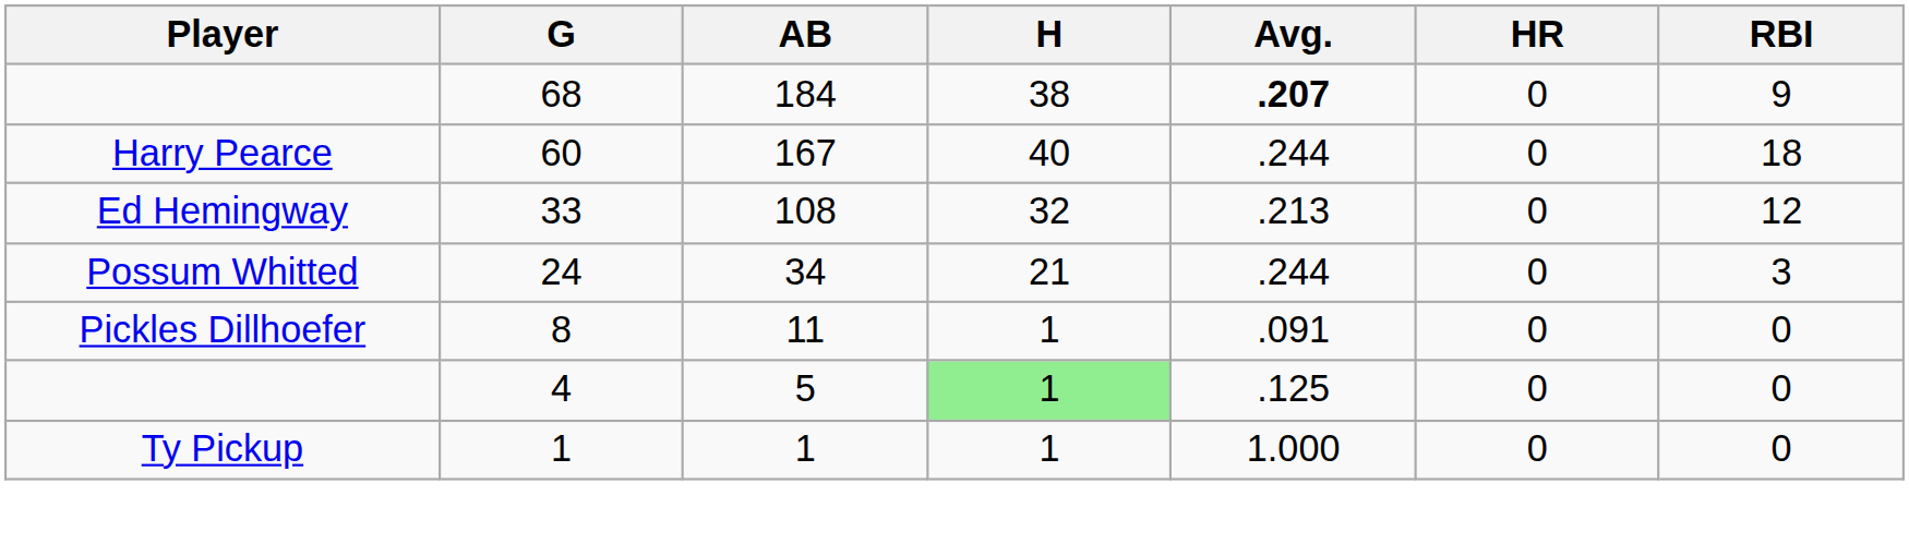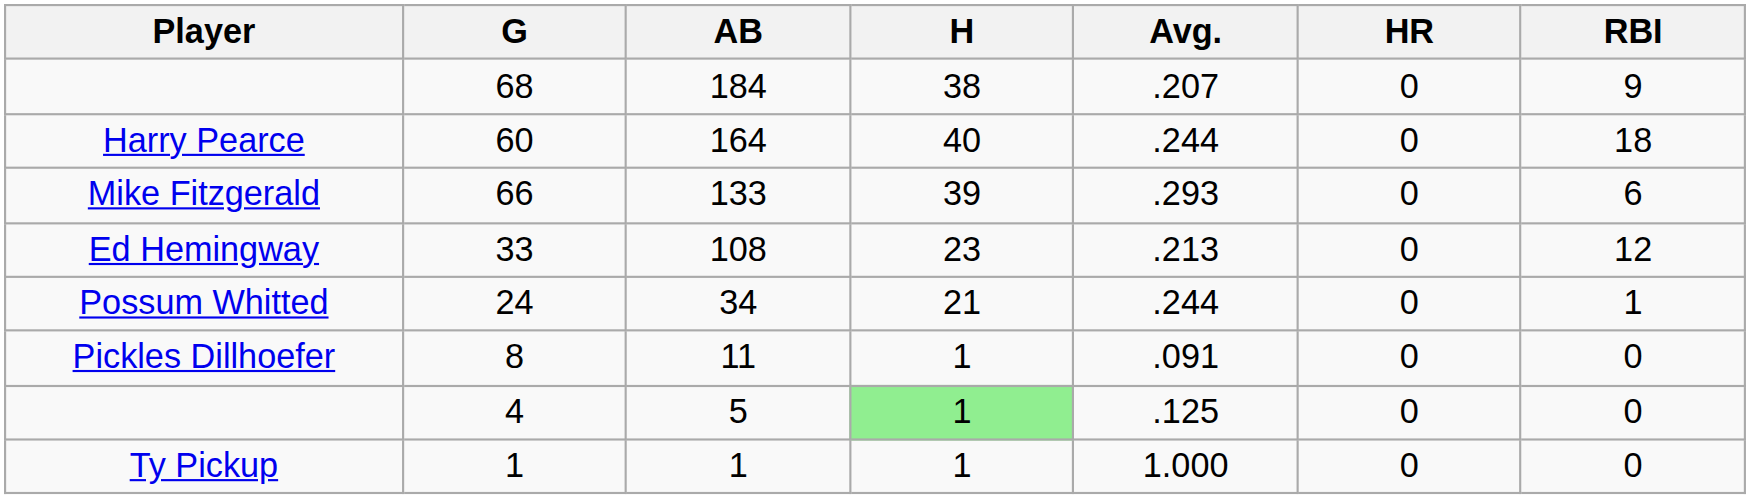 <table class="wikitable sortable">
 <tr>
 <th bgcolor="#DDDDFF" width="16%">Player</th>
 <th bgcolor="#DDDDFF" width="9%">G</th>
 <th bgcolor="#DDDDFF" width="9%">AB</th>
 <th bgcolor="#DDDDFF" width="9%">H</th>
 <th bgcolor="#DDDDFF" width="9%">Avg.</th>
 <th bgcolor="#DDDDFF" width="9%">HR</th>
 <th bgcolor="#DDDDFF" width="9%">RBI</th>
 </tr>
 <tr align="center">
 <td></td>
 <td>68</td>
 <td>184</td>
 <td>38</td>
-<td><strong>.207</strong></td>
+<td>.207</td>
 <td>0</td>
 <td>9</td>
 </tr>
 <tr align="center">
 <td><a href='#'>Harry Pearce</a></td>
 <td>60</td>
-<td>167</td>
+<td>164</td>
 <td>40</td>
 <td>.244</td>
 <td>0</td>
 <td>18</td>
 </tr>
 <tr align=center>
+<td><a href='#'>Mike Fitzgerald</a></td>
+<td>66</td>
+<td>133</td>
+<td>39</td>
+<td>.293</td>
+<td>0</td>
+<td>6</td>
+</tr>
+<tr align=center>
 <td><a href='#'>Ed Hemingway</a></td>
 <td>33</td>
 <td>108</td>
-<td>32</td>
+<td>23</td>
 <td>.213</td>
 <td>0</td>
 <td>12</td>
 </tr>
 <tr align=center>
 <td><a href='#'>Possum Whitted</a></td>
 <td>24</td>
 <td>34</td>
 <td>21</td>
 <td>.244</td>
 <td>0</td>
-<td>3</td>
+<td>1</td>
 </tr>
 <tr align=center>
 <td><a href='#'>Pickles Dillhoefer</a></td>
 <td>8</td>
 <td>11</td>
 <td>1</td>
 <td>.091</td>
 <td>0</td>
 <td>0</td>
 </tr>
 <tr align=center>
 <td></td>
 <td>4</td>
 <td>5</td>
 <td style="background: lightgreen;">1</td>
 <td>.125</td>
 <td>0</td>
 <td>0</td>
 </tr>
 <tr align="center">
 <td><a href='#'>Ty Pickup</a></td>
 <td>1</td>
 <td>1</td>
 <td>1</td>
 <td>1.000</td>
 <td>0</td>
 <td>0</td>
 </tr>
 </table>
